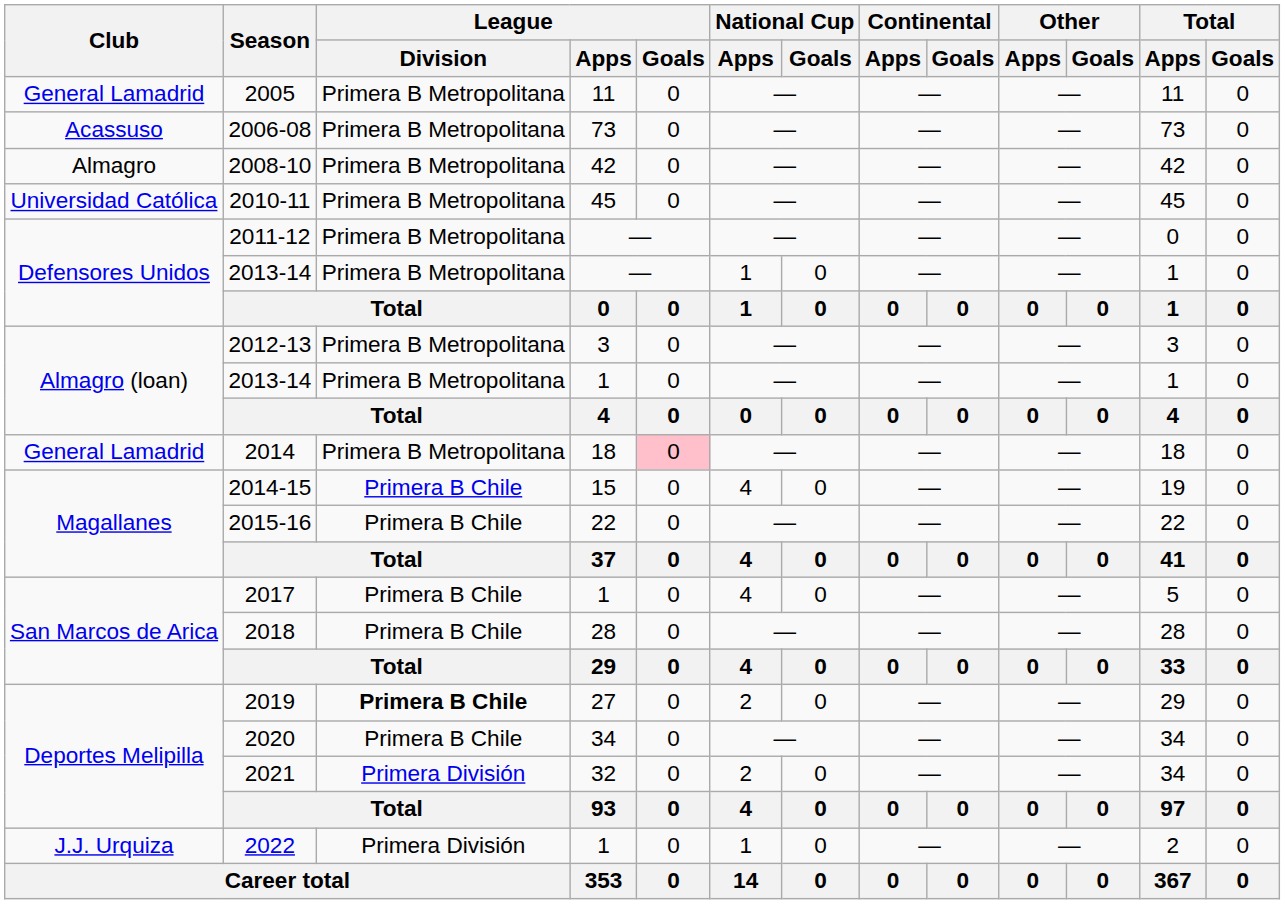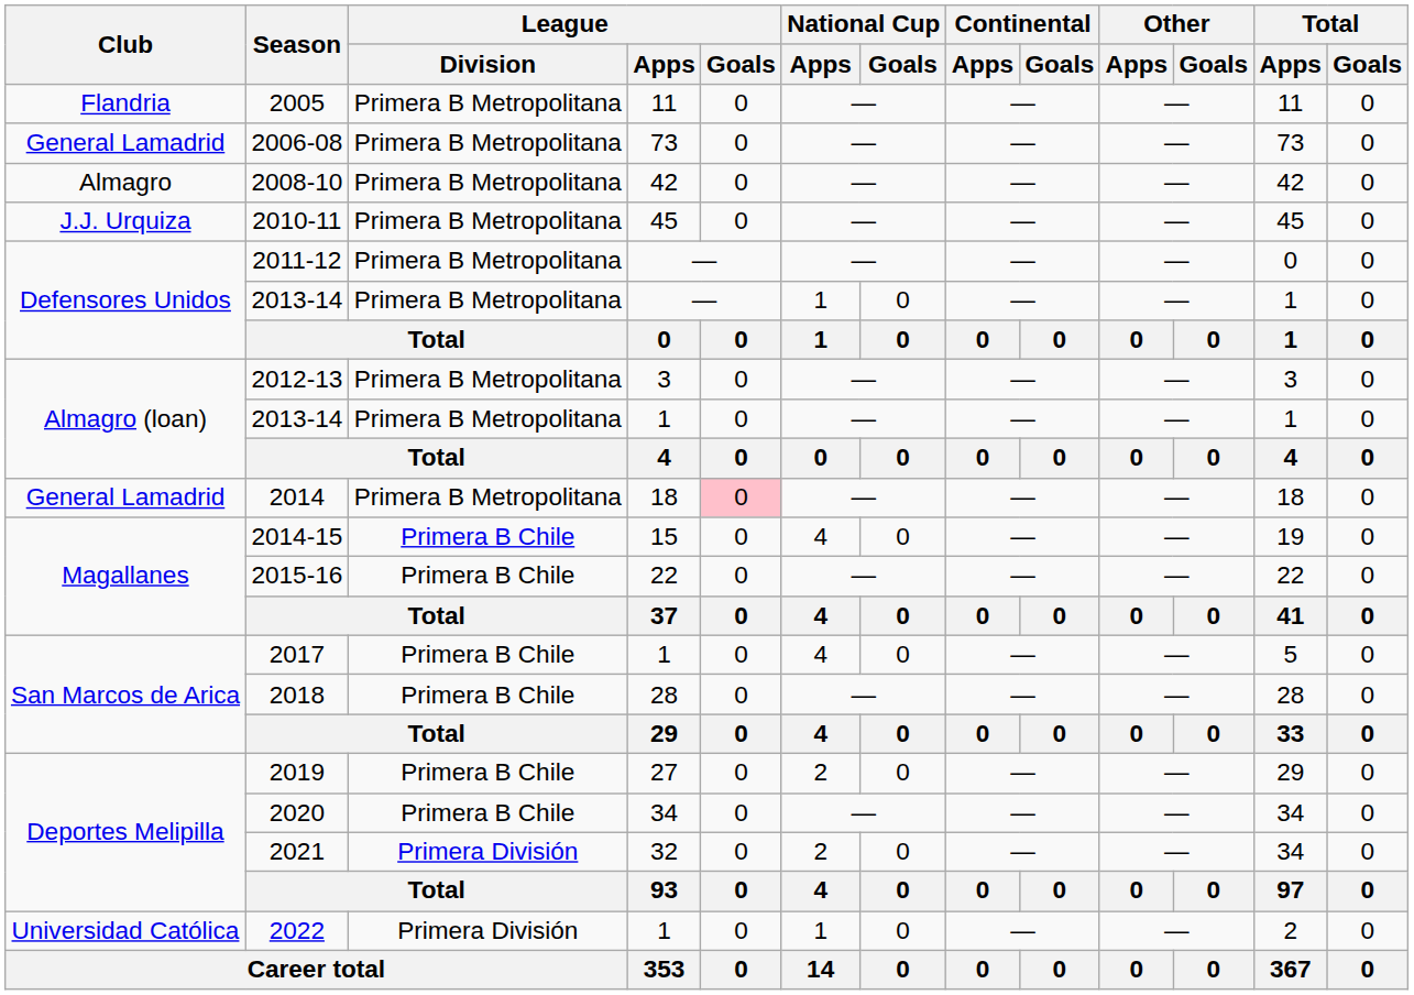 <table class="wikitable" style="text-align: center;">
 <tr>
 <th rowspan="2">Club</th>
 <th rowspan="2">Season</th>
 <th colspan="3">League</th>
 <th colspan="2">National Cup</th>
 <th colspan="2">Continental</th>
 <th colspan="2">Other</th>
 <th colspan="2">Total</th>
 </tr>
 <tr>
 <th>Division</th>
 <th>Apps</th>
 <th>Goals</th>
 <th>Apps</th>
 <th>Goals</th>
 <th>Apps</th>
 <th>Goals</th>
 <th>Apps</th>
 <th>Goals</th>
 <th>Apps</th>
 <th>Goals</th>
 </tr>
 <tr>
-<td><a href='#'>General Lamadrid</a></td>
+<td><a href='#'>Flandria</a></td>
 <td>2005</td>
 <td>Primera B Metropolitana</td>
 <td>11</td>
 <td>0</td>
 <td colspan="2">—</td>
 <td colspan="2">—</td>
 <td colspan="2">—</td>
 <td>11</td>
 <td>0</td>
 </tr>
 <tr>
-<td><a href='#'>Acassuso</a></td>
+<td><a href='#'>General Lamadrid</a></td>
 <td>2006-08</td>
 <td>Primera B Metropolitana</td>
 <td>73</td>
 <td>0</td>
 <td colspan="2">—</td>
 <td colspan="2">—</td>
 <td colspan="2">—</td>
 <td>73</td>
 <td>0</td>
 </tr>
 <tr>
 <td>Almagro</td>
 <td>2008-10</td>
 <td>Primera B Metropolitana</td>
 <td>42</td>
 <td>0</td>
 <td colspan="2">—</td>
 <td colspan="2">—</td>
 <td colspan="2">—</td>
 <td>42</td>
 <td>0</td>
 </tr>
 <tr>
-<td><a href='#'>Universidad Católica</a></td>
+<td><a href='#'>J.J. Urquiza</a></td>
 <td>2010-11</td>
 <td>Primera B Metropolitana</td>
 <td>45</td>
 <td>0</td>
 <td colspan="2">—</td>
 <td colspan="2">—</td>
 <td colspan="2">—</td>
 <td>45</td>
 <td>0</td>
 </tr>
 <tr>
 <td rowspan="3"><a href='#'>Defensores Unidos</a></td>
 <td>2011-12</td>
 <td>Primera B Metropolitana</td>
 <td colspan="2">—</td>
 <td colspan="2">—</td>
 <td colspan="2">—</td>
 <td colspan="2">—</td>
 <td>0</td>
 <td>0</td>
 </tr>
 <tr>
 <td>2013-14</td>
 <td>Primera B Metropolitana</td>
 <td colspan="2">—</td>
 <td>1</td>
 <td>0</td>
 <td colspan="2">—</td>
 <td colspan="2">—</td>
 <td>1</td>
 <td>0</td>
 </tr>
 <tr>
 <th colspan="2">Total</th>
 <th>0</th>
 <th>0</th>
 <th>1</th>
 <th>0</th>
 <th>0</th>
 <th>0</th>
 <th>0</th>
 <th>0</th>
 <th>1</th>
 <th>0</th>
 </tr>
 <tr>
 <td rowspan="3"><a href='#'>Almagro</a> (loan)</td>
 <td>2012-13</td>
 <td>Primera B Metropolitana</td>
 <td>3</td>
 <td>0</td>
 <td colspan="2">—</td>
 <td colspan="2">—</td>
 <td colspan="2">—</td>
 <td>3</td>
 <td>0</td>
 </tr>
 <tr>
 <td>2013-14</td>
 <td>Primera B Metropolitana</td>
 <td>1</td>
 <td>0</td>
 <td colspan="2">—</td>
 <td colspan="2">—</td>
 <td colspan="2">—</td>
 <td>1</td>
 <td>0</td>
 </tr>
 <tr>
 <th colspan="2">Total</th>
 <th>4</th>
 <th>0</th>
 <th>0</th>
 <th>0</th>
 <th>0</th>
 <th>0</th>
 <th>0</th>
 <th>0</th>
 <th>4</th>
 <th>0</th>
 </tr>
 <tr>
 <td><a href='#'>General Lamadrid</a></td>
 <td>2014</td>
 <td>Primera B Metropolitana</td>
 <td>18</td>
 <td style="background: pink;">0</td>
 <td colspan="2">—</td>
 <td colspan="2">—</td>
 <td colspan="2">—</td>
 <td>18</td>
 <td>0</td>
 </tr>
 <tr>
 <td rowspan="3"><a href='#'>Magallanes</a></td>
 <td>2014-15</td>
 <td><a href='#'>Primera B Chile</a></td>
 <td>15</td>
 <td>0</td>
 <td>4</td>
 <td>0</td>
 <td colspan="2">—</td>
 <td colspan="2">—</td>
 <td>19</td>
 <td>0</td>
 </tr>
 <tr>
 <td>2015-16</td>
 <td>Primera B Chile</td>
 <td>22</td>
 <td>0</td>
 <td colspan="2">—</td>
 <td colspan="2">—</td>
 <td colspan="2">—</td>
 <td>22</td>
 <td>0</td>
 </tr>
 <tr>
 <th colspan="2">Total</th>
 <th>37</th>
 <th>0</th>
 <th>4</th>
 <th>0</th>
 <th>0</th>
 <th>0</th>
 <th>0</th>
 <th>0</th>
 <th>41</th>
 <th>0</th>
 </tr>
 <tr>
 <td rowspan="3"><a href='#'>San Marcos de Arica</a></td>
 <td>2017</td>
 <td>Primera B Chile</td>
 <td>1</td>
 <td>0</td>
 <td>4</td>
 <td>0</td>
 <td colspan="2">—</td>
 <td colspan="2">—</td>
 <td>5</td>
 <td>0</td>
 </tr>
 <tr>
 <td>2018</td>
 <td>Primera B Chile</td>
 <td>28</td>
 <td>0</td>
 <td colspan="2">—</td>
 <td colspan="2">—</td>
 <td colspan="2">—</td>
 <td>28</td>
 <td>0</td>
 </tr>
 <tr>
 <th colspan="2">Total</th>
 <th>29</th>
 <th>0</th>
 <th>4</th>
 <th>0</th>
 <th>0</th>
 <th>0</th>
 <th>0</th>
 <th>0</th>
 <th>33</th>
 <th>0</th>
 </tr>
 <tr>
 <td rowspan="4"><a href='#'>Deportes Melipilla</a></td>
 <td>2019</td>
-<td><strong>Primera B Chile</strong></td>
+<td>Primera B Chile</td>
 <td>27</td>
 <td>0</td>
 <td>2</td>
 <td>0</td>
 <td colspan="2">—</td>
 <td colspan="2">—</td>
 <td>29</td>
 <td>0</td>
 </tr>
 <tr>
 <td>2020</td>
 <td>Primera B Chile</td>
 <td>34</td>
 <td>0</td>
 <td colspan="2">—</td>
 <td colspan="2">—</td>
 <td colspan="2">—</td>
 <td>34</td>
 <td>0</td>
 </tr>
 <tr>
 <td>2021</td>
 <td><a href='#'>Primera División</a></td>
 <td>32</td>
 <td>0</td>
 <td>2</td>
 <td>0</td>
 <td colspan="2">—</td>
 <td colspan="2">—</td>
 <td>34</td>
 <td>0</td>
 </tr>
 <tr>
 <th colspan="2">Total</th>
 <th>93</th>
 <th>0</th>
 <th>4</th>
 <th>0</th>
 <th>0</th>
 <th>0</th>
 <th>0</th>
 <th>0</th>
 <th>97</th>
 <th>0</th>
 </tr>
 <tr>
-<td><a href='#'>J.J. Urquiza</a></td>
+<td><a href='#'>Universidad Católica</a></td>
 <td><a href='#'>2022</a></td>
 <td>Primera División</td>
 <td>1</td>
 <td>0</td>
 <td>1</td>
 <td>0</td>
 <td colspan="2">—</td>
 <td colspan="2">—</td>
 <td>2</td>
 <td>0</td>
 </tr>
 <tr>
 <th colspan="3">Career total</th>
 <th>353</th>
 <th>0</th>
 <th>14</th>
 <th>0</th>
 <th>0</th>
 <th>0</th>
 <th>0</th>
 <th>0</th>
 <th>367</th>
 <th>0</th>
 </tr>
 </table>
